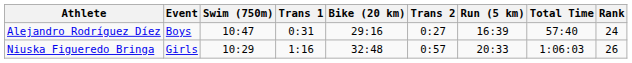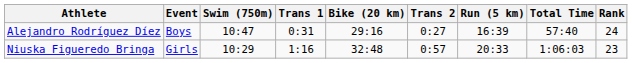 <table class="wikitable" style="font-size:90%;">
 <tr>
 <th>Athlete</th>
 <th>Event</th>
 <th>Swim (750m)</th>
 <th>Trans 1</th>
 <th>Bike (20 km)</th>
 <th>Trans 2</th>
 <th>Run (5 km)</th>
 <th>Total Time</th>
 <th>Rank</th>
 </tr>
 <tr align=center>
 <td align=left><a href='#'>Alejandro Rodríguez Díez</a></td>
 <td align=left><a href='#'>Boys</a></td>
 <td>10:47</td>
 <td>0:31</td>
 <td>29:16</td>
 <td>0:27</td>
 <td>16:39</td>
 <td>57:40</td>
 <td>24</td>
 </tr>
 <tr align=center>
 <td align=left><a href='#'>Niuska Figueredo Bringa</a></td>
 <td align=left><a href='#'>Girls</a></td>
 <td>10:29</td>
 <td>1:16</td>
 <td>32:48</td>
 <td>0:57</td>
 <td>20:33</td>
 <td>1:06:03</td>
-<td>26</td>
+<td>23</td>
 </tr>
 </table>
